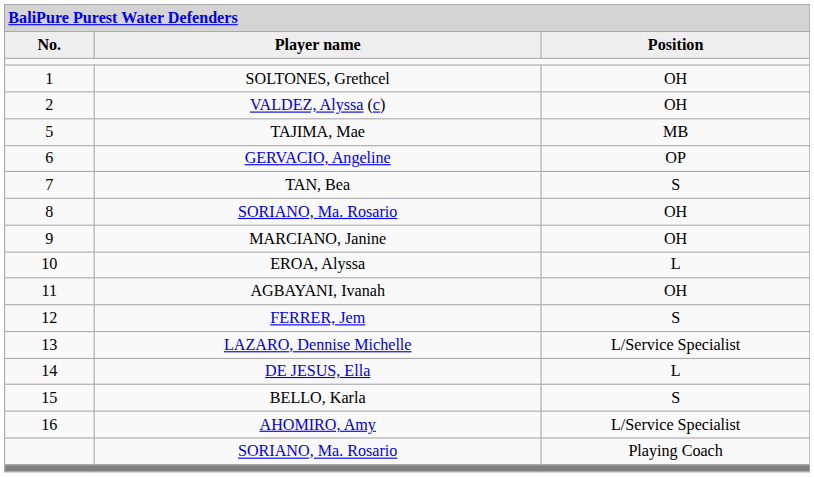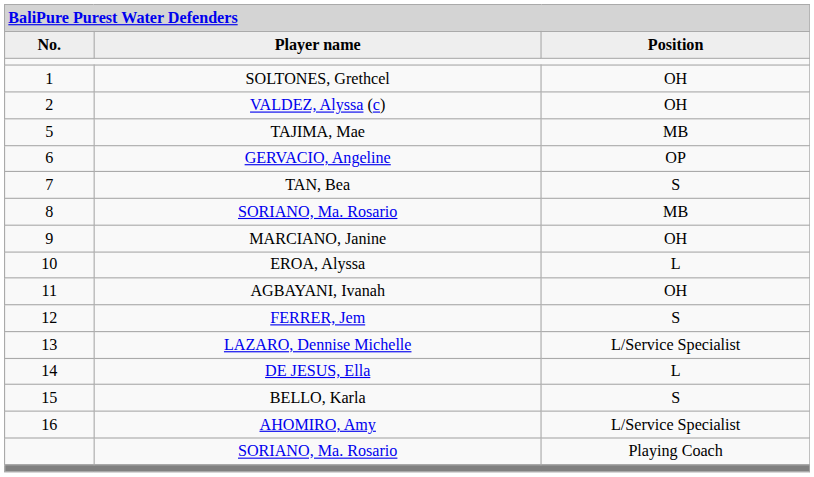 <table class="wikitable collapsible autocollapse"  style="text-align:center; font-size:90%; width:50em">
 <tr>
 <th style="background:#D4D4D4; text-align:left;" colspan=3><a href='#'>BaliPure Purest Water Defenders</a></th>
 </tr>
 <tr style="background:#EEEEEE; font-weight:bold;">
 <td width=10%>No.</td>
 <td width=50%>Player name</td>
 <td width=30%>Position</td>
 </tr>
 <tr>
 <td colspan=3 align=center></td>
 </tr>
 <tr>
 <td align=center>1</td>
 <td>SOLTONES, Grethcel</td>
 <td align=center>OH</td>
 </tr>
 <tr>
 <td align=center>2</td>
 <td><a href='#'>VALDEZ, Alyssa</a> (<a href='#'>c</a>)</td>
 <td align=center>OH</td>
 </tr>
 <tr>
 <td align=center>5</td>
 <td>TAJIMA, Mae</td>
 <td align=center>MB</td>
 </tr>
 <tr>
 <td align=center>6</td>
 <td><a href='#'>GERVACIO, Angeline</a></td>
 <td align=center>OP</td>
 </tr>
 <tr>
 <td align=center>7</td>
 <td>TAN, Bea</td>
 <td align=center>S</td>
 </tr>
 <tr>
 <td align=center>8</td>
 <td><a href='#'>SORIANO, Ma. Rosario</a></td>
-<td align=center>OH</td>
+<td align=center>MB</td>
 </tr>
 <tr>
 <td align=center>9</td>
 <td>MARCIANO, Janine</td>
 <td align=center>OH</td>
 </tr>
 <tr>
 <td align=center>10</td>
 <td>EROA, Alyssa</td>
 <td align=center>L</td>
 </tr>
 <tr>
 <td align=center>11</td>
 <td>AGBAYANI, Ivanah</td>
 <td align=center>OH</td>
 </tr>
 <tr>
 <td align=center>12</td>
 <td><a href='#'>FERRER, Jem</a></td>
 <td align=center>S</td>
 </tr>
 <tr>
 <td align=center>13</td>
 <td><a href='#'>LAZARO, Dennise Michelle</a></td>
 <td align=center>L/Service Specialist</td>
 </tr>
 <tr>
 <td align=center>14</td>
 <td><a href='#'>DE JESUS, Ella</a></td>
 <td align=center>L</td>
 </tr>
 <tr>
 <td align=center>15</td>
 <td>BELLO, Karla</td>
 <td align=center>S</td>
 </tr>
 <tr>
 <td align=center>16</td>
 <td><a href='#'>AHOMIRO, Amy</a></td>
 <td align=center>L/Service Specialist</td>
 </tr>
 <tr>
 <td align=center></td>
 <td><a href='#'>SORIANO, Ma. Rosario</a></td>
 <td style="text-align: center; white-space: nowrap;">Playing Coach</td>
 </tr>
 <tr>
 <th style="background:gray;" colspan=3></th>
 </tr>
 <tr>
 </tr>
 </table>
